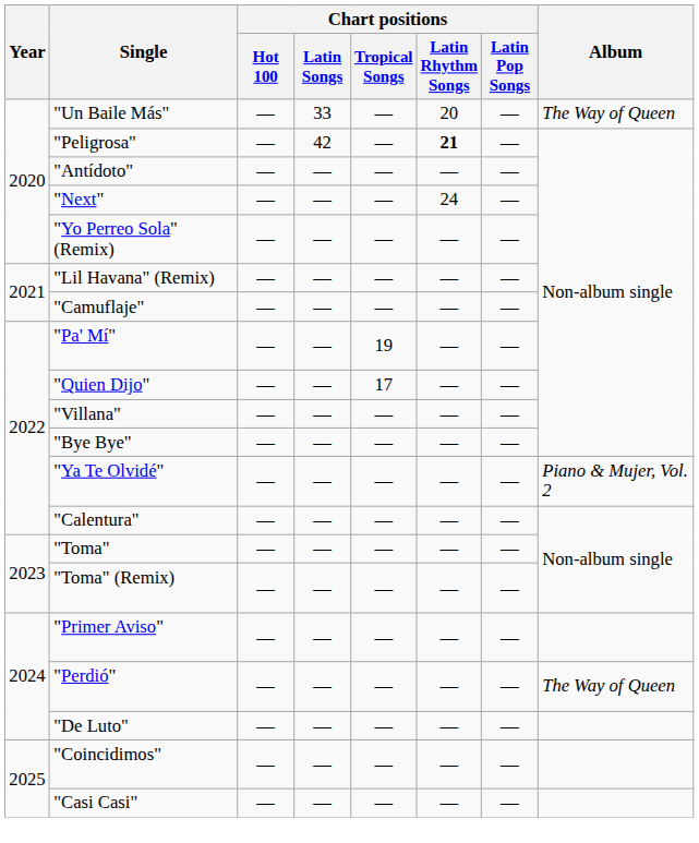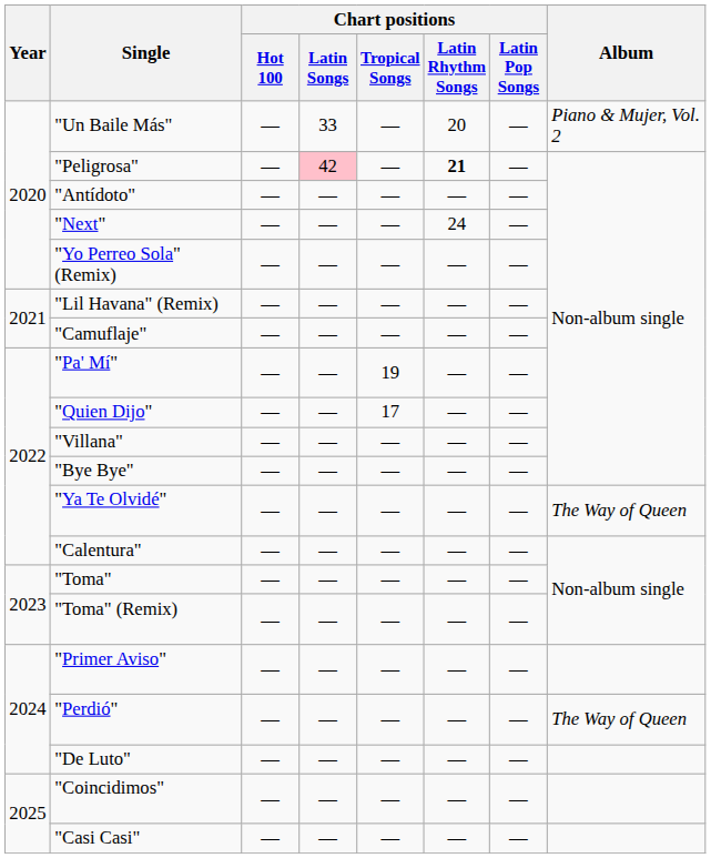 <table class="wikitable">
 <tr>
 <th rowspan="2">Year</th>
 <th rowspan="2">Single</th>
 <th colspan="5">Chart positions</th>
 <th rowspan="2">Album</th>
 </tr>
 <tr>
 <th style="width:3em;font-size:90%"><a href='#'>Hot 100</a></th>
 <th style="width:3em;font-size:90%"><a href='#'>Latin Songs</a></th>
 <th style="width:3em;font-size:90%"><a href='#'>Tropical Songs</a></th>
 <th style="width:3em;font-size:90%"><a href='#'>Latin Rhythm Songs</a></th>
 <th style="width:3em;font-size:90%"><a href='#'>Latin Pop Songs</a></th>
 </tr>
 <tr>
 <td rowspan="5">2020</td>
 <td>"Un Baile Más"</td>
 <td align="center">—</td>
 <td align="center">33</td>
 <td align="center">—</td>
 <td align="center">20</td>
 <td align="center">—</td>
-<td><em>The Way of Queen</em></td>
+<td rowspan="1"><em>Piano & Mujer, Vol. 2</em></td>
 </tr>
 <tr>
 <td>"Peligrosa"</td>
 <td align="center">—</td>
-<td align="center">42</td>
+<td align="center" style="background: pink;">42</td>
 <td align="center">—</td>
 <td align="center"><strong>21</strong></td>
 <td align="center">—</td>
 <td rowspan="10">Non-album single</td>
 </tr>
 <tr>
 <td>"Antídoto"</td>
 <td align="center">—</td>
 <td align="center">—</td>
 <td align="center">—</td>
 <td align="center">—</td>
 <td align="center">—</td>
 </tr>
 <tr>
 <td>"<a href='#'>Next</a>"</td>
 <td align="center">—</td>
 <td align="center">—</td>
 <td align="center">—</td>
 <td align="center">24</td>
 <td align="center">—</td>
 </tr>
 <tr>
 <td>"<a href='#'>Yo Perreo Sola</a>" (Remix) <br></td>
 <td align="center">—</td>
 <td align="center">—</td>
 <td align="center">—</td>
 <td align="center">—</td>
 <td align="center">—</td>
 </tr>
 <tr>
 <td rowspan="2">2021</td>
 <td>"Lil Havana" (Remix) <br></td>
 <td align="center">—</td>
 <td align="center">—</td>
 <td align="center">—</td>
 <td align="center">—</td>
 <td align="center">—</td>
 </tr>
 <tr>
 <td>"Camuflaje"</td>
 <td align="center">—</td>
 <td align="center">—</td>
 <td align="center">—</td>
 <td align="center">—</td>
 <td align="center">—</td>
 </tr>
 <tr>
 <td rowspan="6">2022</td>
 <td>"<a href='#'>Pa' Mí</a>" <br><br></td>
 <td align="center">—</td>
 <td align="center">—</td>
 <td align="center">19</td>
 <td align="center">—</td>
 <td align="center">—</td>
 </tr>
 <tr>
 <td>"<a href='#'>Quien Dijo</a>"</td>
 <td align="center">—</td>
 <td align="center">—</td>
 <td align="center">17</td>
 <td align="center">—</td>
 <td align="center">—</td>
 </tr>
 <tr>
 <td>"Villana"</td>
 <td align="center">—</td>
 <td align="center">—</td>
 <td align="center">—</td>
 <td align="center">—</td>
 <td align="center">—</td>
 </tr>
 <tr>
 <td>"Bye Bye"</td>
 <td align="center">—</td>
 <td align="center">—</td>
 <td align="center">—</td>
 <td align="center">—</td>
 <td align="center">—</td>
 </tr>
 <tr>
 <td>"<a href='#'>Ya Te Olvidé</a>" <br><br></td>
 <td align="center">—</td>
 <td align="center">—</td>
 <td align="center">—</td>
 <td align="center">—</td>
 <td align="center">—</td>
-<td rowspan="1"><em>Piano & Mujer, Vol. 2</em></td>
+<td><em>The Way of Queen</em></td>
 </tr>
 <tr>
 <td>"Calentura"</td>
 <td align="center">—</td>
 <td align="center">—</td>
 <td align="center">—</td>
 <td align="center">—</td>
 <td align="center">—</td>
 <td rowspan="3">Non-album single</td>
 </tr>
 <tr>
 <td rowspan="2">2023</td>
 <td>"Toma"</td>
 <td align="center">—</td>
 <td align="center">—</td>
 <td align="center">—</td>
 <td align="center">—</td>
 <td align="center">—</td>
 </tr>
 <tr>
 <td>"Toma" (Remix) <br><br></td>
 <td align="center">—</td>
 <td align="center">—</td>
 <td align="center">—</td>
 <td align="center">—</td>
 <td align="center">—</td>
 </tr>
 <tr>
 <td rowspan="3">2024</td>
 <td>"<a href='#'>Primer Aviso</a>" <br><br></td>
 <td align="center">—</td>
 <td align="center">—</td>
 <td align="center">—</td>
 <td align="center">—</td>
 <td align="center">—</td>
 <td></td>
 </tr>
 <tr>
 <td>"<a href='#'>Perdió</a>" <br><br></td>
 <td align="center">—</td>
 <td align="center">—</td>
 <td align="center">—</td>
 <td align="center">—</td>
 <td align="center">—</td>
 <td><em>The Way of Queen</em></td>
 </tr>
 <tr>
 <td>"De Luto"</td>
 <td align="center">—</td>
 <td align="center">—</td>
 <td align="center">—</td>
 <td align="center">—</td>
 <td align="center">—</td>
 <td></td>
 </tr>
 <tr>
 <td rowspan="2">2025</td>
 <td>"Coincidimos" <br> <br></td>
 <td align="center">—</td>
 <td align="center">—</td>
 <td align="center">—</td>
 <td align="center">—</td>
 <td align="center">—</td>
 <td></td>
 </tr>
 <tr>
 <td>"Casi Casi"</td>
 <td align="center">—</td>
 <td align="center">—</td>
 <td align="center">—</td>
 <td align="center">—</td>
 <td align="center">—</td>
 <td></td>
 </tr>
 <tr>
 </tr>
 </table>
